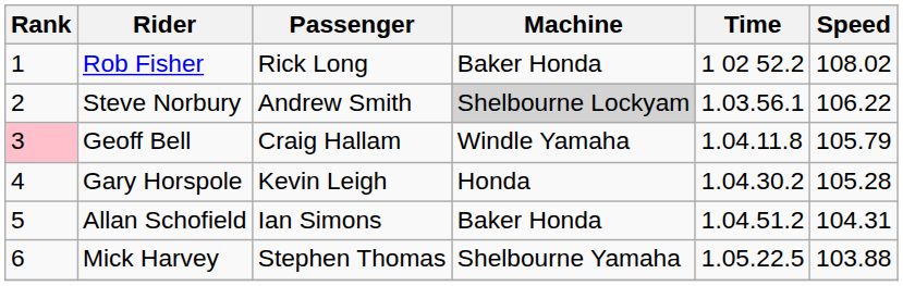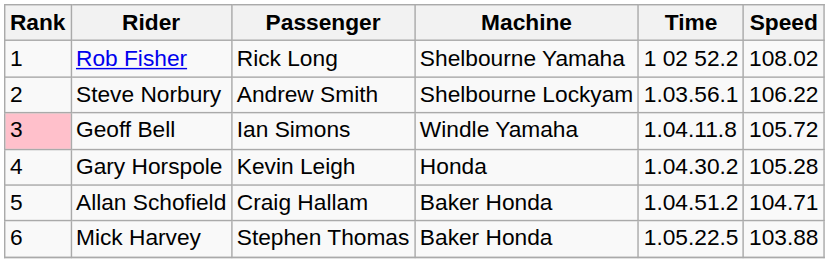 <table class="wikitable">
 <tr style="background:#efefef;">
 <th>Rank</th>
 <th>Rider</th>
 <th>Passenger</th>
 <th>Machine</th>
 <th>Time</th>
 <th>Speed</th>
 </tr>
 <tr>
 <td>1</td>
 <td> <a href='#'>Rob Fisher</a></td>
 <td>Rick Long</td>
-<td>Baker Honda</td>
+<td>Shelbourne Yamaha</td>
 <td>1 02 52.2</td>
 <td>108.02</td>
 </tr>
 <tr>
 <td>2</td>
 <td> Steve Norbury</td>
 <td>Andrew Smith</td>
-<td style="background: lightgrey;">Shelbourne Lockyam</td>
+<td>Shelbourne Lockyam</td>
 <td>1.03.56.1</td>
 <td>106.22</td>
 </tr>
 <tr>
 <td style="background: pink;">3</td>
 <td> Geoff Bell</td>
-<td>Craig Hallam</td>
+<td>Ian Simons</td>
 <td>Windle Yamaha</td>
 <td>1.04.11.8</td>
-<td>105.79</td>
+<td>105.72</td>
 </tr>
 <tr>
 <td>4</td>
 <td> Gary Horspole</td>
 <td>Kevin Leigh</td>
 <td>Honda</td>
 <td>1.04.30.2</td>
 <td>105.28</td>
 </tr>
 <tr>
 <td>5</td>
 <td> Allan Schofield</td>
-<td>Ian Simons</td>
+<td>Craig Hallam</td>
 <td>Baker Honda</td>
 <td>1.04.51.2</td>
-<td>104.31</td>
+<td>104.71</td>
 </tr>
 <tr>
 <td>6</td>
 <td> Mick Harvey</td>
 <td>Stephen Thomas</td>
-<td>Shelbourne Yamaha</td>
+<td>Baker Honda</td>
 <td>1.05.22.5</td>
 <td>103.88</td>
 </tr>
 <tr>
 </tr>
 </table>
